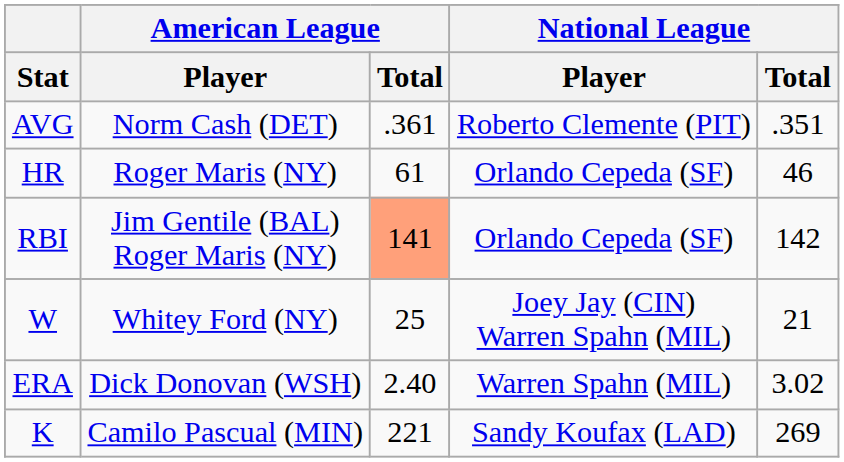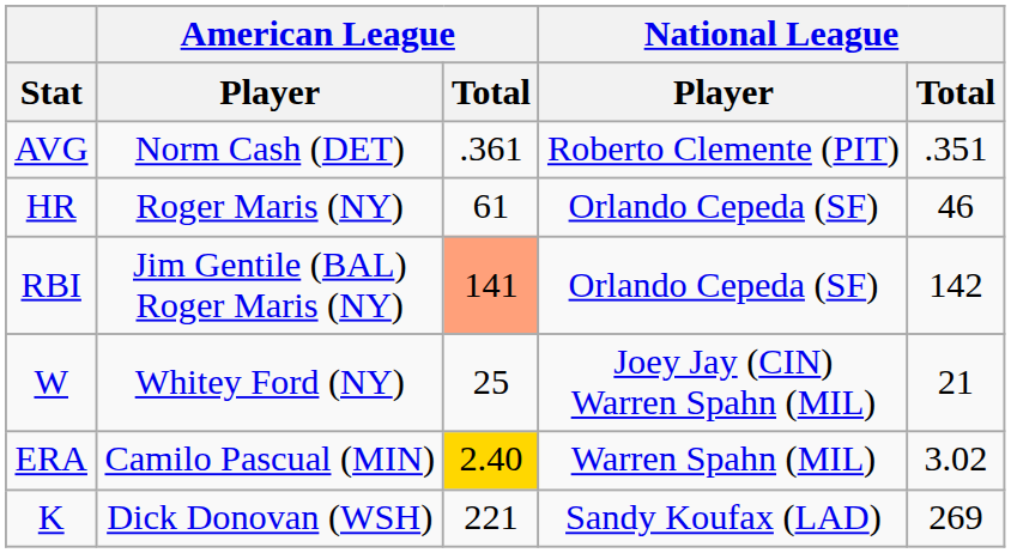 <table class="wikitable" style="text-align:center;">
 <tr>
 <th></th>
 <th colspan="2"><a href='#'>American League</a></th>
 <th colspan="2"><a href='#'>National League</a></th>
 </tr>
 <tr>
 <th>Stat</th>
 <th>Player</th>
 <th>Total</th>
 <th>Player</th>
 <th>Total</th>
 </tr>
 <tr>
 <td><a href='#'>AVG</a></td>
 <td><a href='#'>Norm Cash</a> (<a href='#'>DET</a>)</td>
 <td>.361</td>
 <td><a href='#'>Roberto Clemente</a> (<a href='#'>PIT</a>)</td>
 <td>.351</td>
 </tr>
 <tr>
 <td><a href='#'>HR</a></td>
 <td><a href='#'>Roger Maris</a> (<a href='#'>NY</a>)</td>
 <td>61</td>
 <td><a href='#'>Orlando Cepeda</a> (<a href='#'>SF</a>)</td>
 <td>46</td>
 </tr>
 <tr>
 <td><a href='#'>RBI</a></td>
 <td><a href='#'>Jim Gentile</a> (<a href='#'>BAL</a>)<br><a href='#'>Roger Maris</a> (<a href='#'>NY</a>)</td>
 <td style="background: lightsalmon;">141</td>
 <td><a href='#'>Orlando Cepeda</a> (<a href='#'>SF</a>)</td>
 <td>142</td>
 </tr>
 <tr>
 <td><a href='#'>W</a></td>
 <td><a href='#'>Whitey Ford</a> (<a href='#'>NY</a>)</td>
 <td>25</td>
 <td><a href='#'>Joey Jay</a> (<a href='#'>CIN</a>)<br><a href='#'>Warren Spahn</a> (<a href='#'>MIL</a>)</td>
 <td>21</td>
 </tr>
 <tr>
 <td><a href='#'>ERA</a></td>
-<td><a href='#'>Dick Donovan</a> (<a href='#'>WSH</a>)</td>
-<td>2.40</td>
+<td><a href='#'>Camilo Pascual</a> (<a href='#'>MIN</a>)</td>
+<td style="background: gold;">2.40</td>
 <td><a href='#'>Warren Spahn</a> (<a href='#'>MIL</a>)</td>
 <td>3.02</td>
 </tr>
 <tr>
 <td><a href='#'>K</a></td>
-<td><a href='#'>Camilo Pascual</a> (<a href='#'>MIN</a>)</td>
+<td><a href='#'>Dick Donovan</a> (<a href='#'>WSH</a>)</td>
 <td>221</td>
 <td><a href='#'>Sandy Koufax</a> (<a href='#'>LAD</a>)</td>
 <td>269</td>
 </tr>
 </table>
